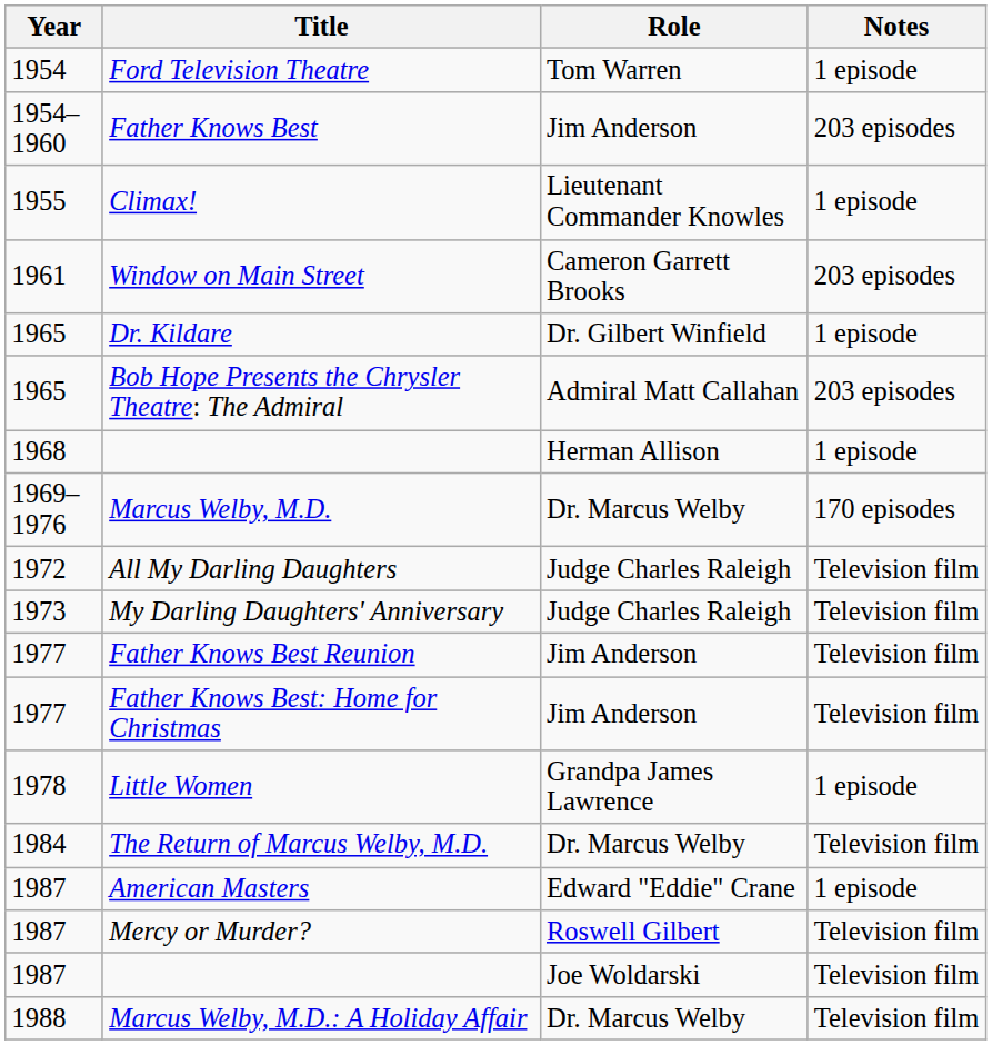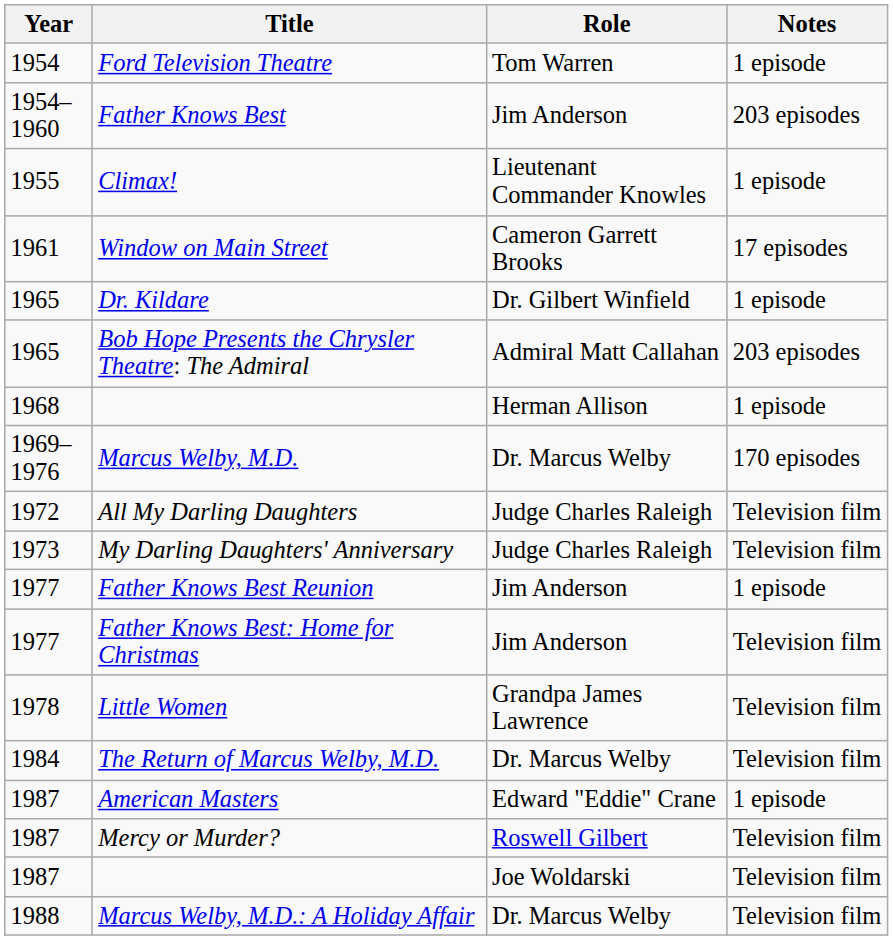 <table class="wikitable sortable">
 <tr>
 <th width="50px">Year</th>
 <th width="250px">Title</th>
 <th width="150px">Role</th>
 <th class="unsortable">Notes</th>
 </tr>
 <tr>
 <td>1954</td>
 <td><em><a href='#'>Ford Television Theatre</a></em></td>
 <td>Tom Warren</td>
 <td>1 episode</td>
 </tr>
 <tr>
 <td>1954–1960</td>
 <td><em><a href='#'>Father Knows Best</a></em></td>
 <td>Jim Anderson</td>
 <td>203 episodes</td>
 </tr>
 <tr>
 <td>1955</td>
 <td><em><a href='#'>Climax!</a></em></td>
 <td>Lieutenant Commander Knowles</td>
 <td>1 episode</td>
 </tr>
 <tr>
 <td>1961</td>
 <td><em><a href='#'>Window on Main Street</a></em></td>
 <td>Cameron Garrett Brooks</td>
-<td>203 episodes</td>
+<td>17 episodes</td>
 </tr>
 <tr>
 <td>1965</td>
 <td><em><a href='#'>Dr. Kildare</a></em></td>
 <td>Dr. Gilbert Winfield</td>
 <td>1 episode</td>
 </tr>
 <tr>
 <td>1965</td>
 <td><em><a href='#'>Bob Hope Presents the Chrysler Theatre</a></em>: <em>The Admiral</em></td>
 <td>Admiral Matt Callahan</td>
 <td>203 episodes</td>
 </tr>
 <tr>
 <td>1968</td>
 <td><em></em></td>
 <td>Herman Allison</td>
 <td>1 episode</td>
 </tr>
 <tr>
 <td>1969–1976</td>
 <td><em><a href='#'>Marcus Welby, M.D.</a></em></td>
 <td>Dr. Marcus Welby</td>
 <td>170 episodes</td>
 </tr>
 <tr>
 <td>1972</td>
 <td><em>All My Darling Daughters</em></td>
 <td>Judge Charles Raleigh</td>
 <td>Television film</td>
 </tr>
 <tr>
 <td>1973</td>
 <td><em>My Darling Daughters' Anniversary</em></td>
 <td>Judge Charles Raleigh</td>
 <td>Television film</td>
 </tr>
 <tr>
 <td>1977</td>
 <td><em><a href='#'>Father Knows Best Reunion</a></em></td>
 <td>Jim Anderson</td>
-<td>Television film</td>
+<td>1 episode</td>
 </tr>
 <tr>
 <td>1977</td>
 <td><em><a href='#'>Father Knows Best: Home for Christmas</a></em></td>
 <td>Jim Anderson</td>
 <td>Television film</td>
 </tr>
 <tr>
 <td>1978</td>
 <td><em><a href='#'>Little Women</a></em></td>
 <td>Grandpa James Lawrence</td>
-<td>1 episode</td>
+<td>Television film</td>
 </tr>
 <tr>
 <td>1984</td>
 <td><em><a href='#'>The Return of Marcus Welby, M.D.</a></em></td>
 <td>Dr. Marcus Welby</td>
 <td>Television film</td>
 </tr>
 <tr>
 <td>1987</td>
 <td><em><a href='#'>American Masters</a></em></td>
 <td>Edward "Eddie" Crane</td>
 <td>1 episode</td>
 </tr>
 <tr>
 <td>1987</td>
 <td><em>Mercy or Murder?</em></td>
 <td><a href='#'>Roswell Gilbert</a></td>
 <td>Television film</td>
 </tr>
 <tr>
 <td>1987</td>
 <td><em></em></td>
 <td>Joe Woldarski</td>
 <td>Television film</td>
 </tr>
 <tr>
 <td>1988</td>
 <td><em><a href='#'>Marcus Welby, M.D.: A Holiday Affair</a></em></td>
 <td>Dr. Marcus Welby</td>
 <td>Television film</td>
 </tr>
 </table>
